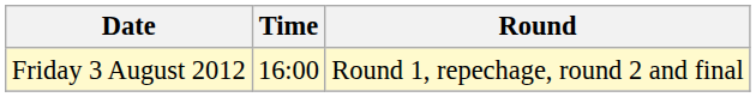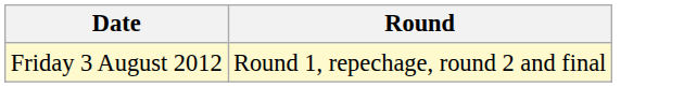 <table class="wikitable">
 <tr>
 <th>Date</th>
-<th>Time</th>
 <th>Round</th>
 </tr>
 <tr>
 <td style=background:lemonchiffon>Friday 3 August 2012</td>
-<td style=background:lemonchiffon>16:00</td>
 <td style=background:lemonchiffon>Round 1, repechage, round 2 and final</td>
 </tr>
 </table>
